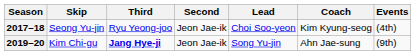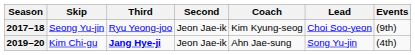 <table class="wikitable">
 <tr>
 <th scope="col">Season</th>
 <th scope="col">Skip</th>
 <th scope="col">Third</th>
 <th scope="col">Second</th>
+<th scope="col">Coach</th>
 <th scope="col">Lead</th>
-<th scope="col">Coach</th>
 <th scope="col">Events</th>
 </tr>
 <tr>
 <th scope="row">2017–18</th>
 <td><a href='#'>Seong Yu-jin</a></td>
 <td><a href='#'>Ryu Yeong-joo</a></td>
 <td>Jeon Jae-ik</td>
+<td>Kim Kyung-seog</td>
 <td><a href='#'>Choi Soo-yeon</a></td>
-<td>Kim Kyung-seog</td>
-<td> (4th)</td>
+<td> (9th)</td>
 </tr>
 <tr>
 <th scope="row">2019–20</th>
 <td><a href='#'>Kim Chi-gu</a></td>
 <td><strong><a href='#'>Jang Hye-ji</a></strong></td>
 <td>Jeon Jae-ik</td>
+<td>Ahn Jae-sung</td>
 <td><a href='#'>Song Yu-jin</a></td>
-<td>Ahn Jae-sung</td>
-<td> (9th)</td>
+<td> (4th)</td>
 </tr>
 </table>
